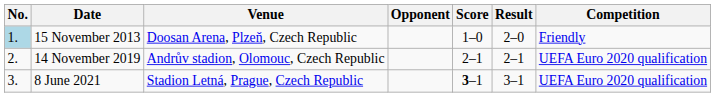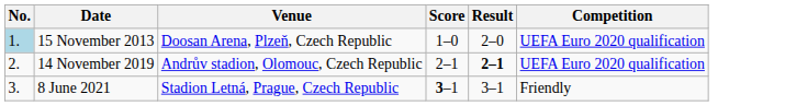 <table class="wikitable sortable">
 <tr>
 <th scope="col">No.</th>
 <th scope="col">Date</th>
 <th scope="col">Venue</th>
-<th scope="col">Opponent</th>
 <th scope="col">Score</th>
 <th scope="col">Result</th>
 <th scope="col">Competition</th>
 </tr>
 <tr>
 <td style="background: lightblue;">1.</td>
 <td>15 November 2013</td>
 <td><a href='#'>Doosan Arena</a>, <a href='#'>Plzeň</a>, Czech Republic</td>
-<td></td>
 <td align="center">1–0</td>
 <td align="center">2–0</td>
-<td><a href='#'>Friendly</a></td>
+<td><a href='#'>UEFA Euro 2020 qualification</a></td>
 </tr>
 <tr>
 <td>2.</td>
 <td>14 November 2019</td>
 <td><a href='#'>Andrův stadion</a>, <a href='#'>Olomouc</a>, Czech Republic</td>
-<td></td>
 <td align="center">2–1</td>
-<td align="center">2–1</td>
+<td align="center"><strong>2–1</strong></td>
 <td><a href='#'>UEFA Euro 2020 qualification</a></td>
 </tr>
 <tr>
 <td>3.</td>
 <td>8 June 2021</td>
 <td><a href='#'>Stadion Letná</a>, <a href='#'>Prague</a>, <a href='#'>Czech Republic</a></td>
-<td></td>
 <td align=center><strong>3</strong>–1</td>
 <td align=center>3–1</td>
-<td><a href='#'>UEFA Euro 2020 qualification</a></td>
+<td>Friendly</td>
 </tr>
 </table>
